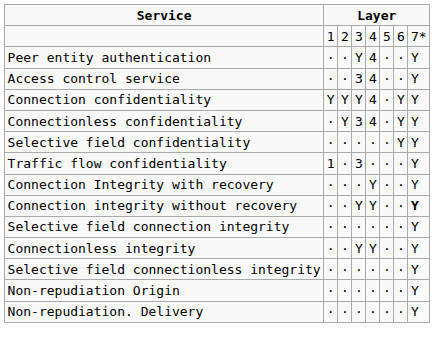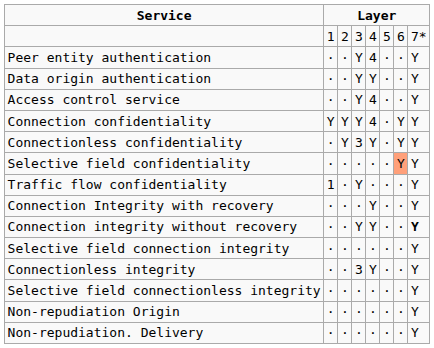 <table class="wikitable">
 <tr>
 <td style="text-align: center;"><strong>Service</strong></td>
 <td colspan="7" style="text-align: center;"><strong>Layer</strong></td>
 </tr>
 <tr>
 <td></td>
 <td>1</td>
 <td>2</td>
 <td>3</td>
 <td>4</td>
 <td>5</td>
 <td>6</td>
 <td>7*</td>
 </tr>
 <tr>
 <td>Peer entity authentication</td>
 <td>·</td>
 <td>·</td>
 <td>Y</td>
 <td>4</td>
 <td>·</td>
 <td>·</td>
 <td>Y</td>
 </tr>
 <tr>
+<td>Data origin authentication</td>
+<td>·</td>
+<td>·</td>
+<td>Y</td>
+<td>Y</td>
+<td>·</td>
+<td>·</td>
+<td>Y</td>
+</tr>
+<tr>
 <td>Access control service</td>
 <td>·</td>
 <td>·</td>
-<td>3</td>
+<td>Y</td>
 <td>4</td>
 <td>·</td>
 <td>·</td>
 <td>Y</td>
 </tr>
 <tr>
 <td>Connection confidentiality</td>
 <td>Y</td>
 <td>Y</td>
 <td>Y</td>
 <td>4</td>
 <td>·</td>
 <td>Y</td>
 <td>Y</td>
 </tr>
 <tr>
 <td>Connectionless confidentiality</td>
 <td>·</td>
 <td>Y</td>
 <td>3</td>
-<td>4</td>
+<td>Y</td>
 <td>·</td>
 <td>Y</td>
 <td>Y</td>
 </tr>
 <tr>
 <td>Selective field confidentiality</td>
 <td>·</td>
 <td>·</td>
 <td>·</td>
 <td>·</td>
 <td>·</td>
-<td>Y</td>
+<td style="background: lightsalmon;">Y</td>
 <td>Y</td>
 </tr>
 <tr>
 <td>Traffic flow confidentiality</td>
 <td>1</td>
 <td>·</td>
-<td>3</td>
+<td>Y</td>
 <td>·</td>
 <td>·</td>
 <td>·</td>
 <td>Y</td>
 </tr>
 <tr>
 <td>Connection Integrity with recovery</td>
 <td>·</td>
 <td>·</td>
 <td>·</td>
 <td>Y</td>
 <td>·</td>
 <td>·</td>
 <td>Y</td>
 </tr>
 <tr>
 <td>Connection integrity without recovery</td>
 <td>·</td>
 <td>·</td>
 <td>Y</td>
 <td>Y</td>
 <td>·</td>
 <td>·</td>
 <td><strong>Y</strong></td>
 </tr>
 <tr>
 <td>Selective field connection integrity</td>
 <td>·</td>
 <td>·</td>
 <td>·</td>
 <td>·</td>
 <td>·</td>
 <td>·</td>
 <td>Y</td>
 </tr>
 <tr>
 <td>Connectionless integrity</td>
 <td>·</td>
 <td>·</td>
-<td>Y</td>
+<td>3</td>
 <td>Y</td>
 <td>·</td>
 <td>·</td>
 <td>Y</td>
 </tr>
 <tr>
 <td>Selective field connectionless integrity</td>
 <td>·</td>
 <td>·</td>
 <td>·</td>
 <td>·</td>
 <td>·</td>
 <td>·</td>
 <td>Y</td>
 </tr>
 <tr>
 <td>Non-repudiation Origin</td>
 <td>·</td>
 <td>·</td>
 <td>·</td>
 <td>·</td>
 <td>·</td>
 <td>·</td>
 <td>Y</td>
 </tr>
 <tr>
 <td>Non-repudiation. Delivery</td>
 <td>·</td>
 <td>·</td>
 <td>·</td>
 <td>·</td>
 <td>·</td>
 <td>·</td>
 <td>Y</td>
 </tr>
 </table>
